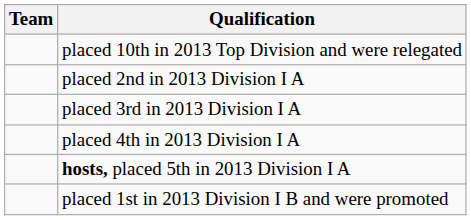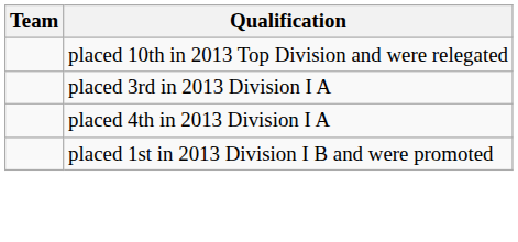 <table class="wikitable">
 <tr>
 <th>Team</th>
 <th>Qualification</th>
 </tr>
 <tr>
 <td></td>
 <td>placed 10th in 2013 Top Division and were relegated</td>
 </tr>
 <tr>
 <td></td>
-<td>placed 2nd in 2013 Division I A</td>
-</tr>
-<tr>
-<td></td>
 <td>placed 3rd in 2013 Division I A</td>
 </tr>
 <tr>
 <td></td>
 <td>placed 4th in 2013 Division I A</td>
 </tr>
 <tr>
 <td></td>
-<td><strong>hosts,</strong> placed 5th in 2013 Division I A</td>
-</tr>
-<tr>
-<td></td>
 <td>placed 1st in 2013 Division I B and were promoted</td>
 </tr>
 </table>
